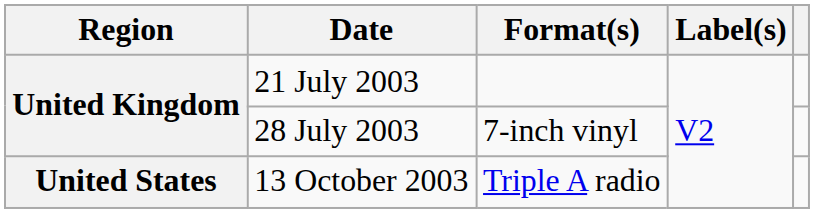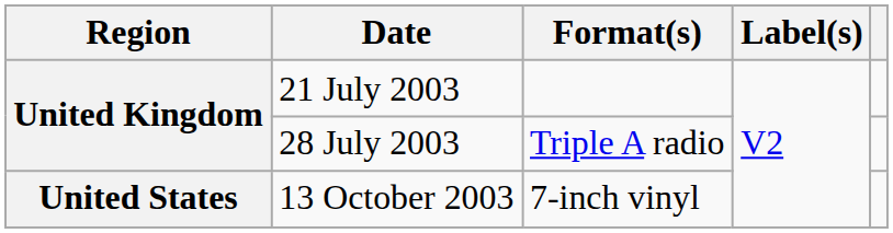 <table class="wikitable plainrowheaders">
 <tr>
 <th scope="col">Region</th>
 <th scope="col">Date</th>
 <th scope="col">Format(s)</th>
 <th scope="col">Label(s)</th>
 <th scope="col"></th>
 </tr>
 <tr>
 <th scope="row" rowspan="2">United Kingdom</th>
 <td>21 July 2003</td>
 <td></td>
 <td rowspan="3"><a href='#'>V2</a></td>
 <td align="center"></td>
 </tr>
 <tr>
 <td>28 July 2003</td>
-<td>7-inch vinyl</td>
+<td><a href='#'>Triple A</a> radio</td>
 <td align="center"></td>
 </tr>
 <tr>
 <th scope="row">United States</th>
 <td>13 October 2003</td>
-<td><a href='#'>Triple A</a> radio</td>
+<td>7-inch vinyl</td>
 <td align="center"></td>
 </tr>
 </table>
